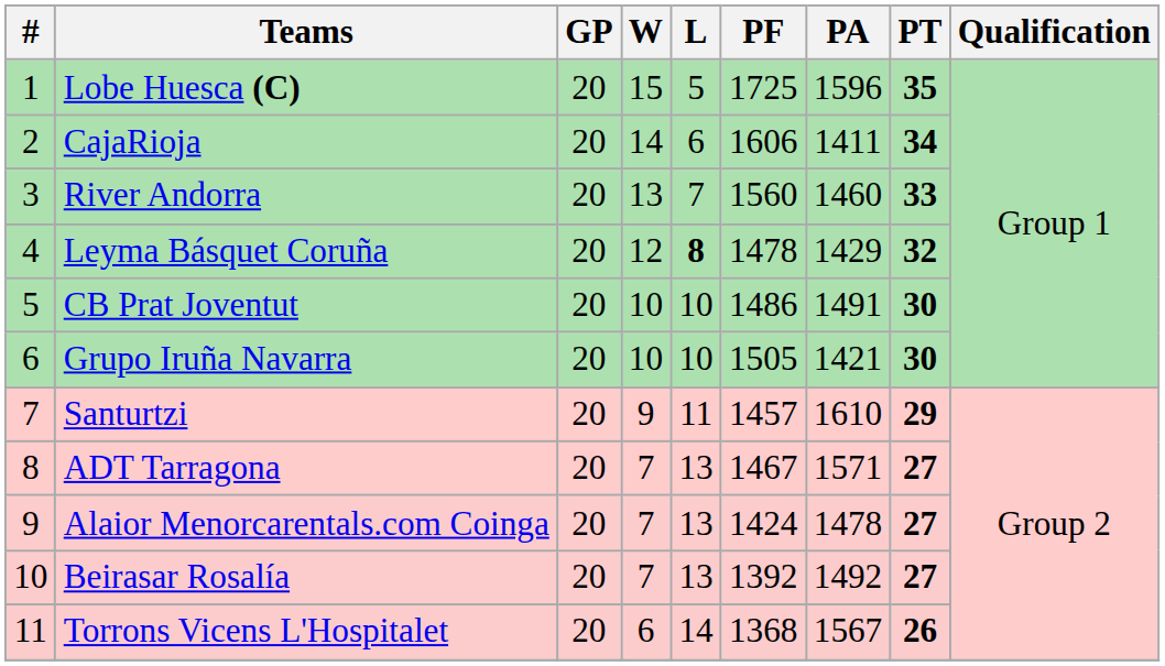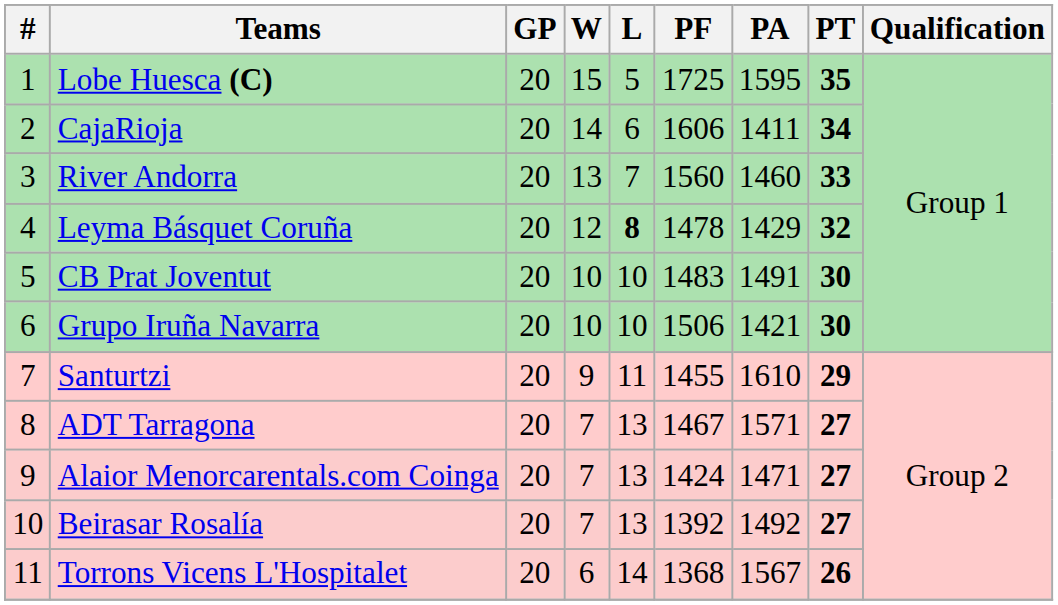 <table class="wikitable" style="text-align: center;">
 <tr>
 <th>#</th>
 <th>Teams</th>
 <th>GP</th>
 <th>W</th>
 <th>L</th>
 <th>PF</th>
 <th>PA</th>
 <th>PT</th>
 <th>Qualification</th>
 </tr>
 <tr bgcolor=ACE1AF>
 <td>1</td>
 <td align="left"><a href='#'>Lobe Huesca</a> <strong>(C)</strong></td>
 <td>20</td>
 <td>15</td>
 <td>5</td>
 <td>1725</td>
-<td>1596</td>
+<td>1595</td>
 <td><strong>35</strong></td>
 <td rowspan=6>Group 1</td>
 </tr>
 <tr bgcolor=ACE1AF>
 <td>2</td>
 <td align="left"><a href='#'>CajaRioja</a></td>
 <td>20</td>
 <td>14</td>
 <td>6</td>
 <td>1606</td>
 <td>1411</td>
 <td><strong>34</strong></td>
 </tr>
 <tr bgcolor=ACE1AF>
 <td>3</td>
 <td align="left"><a href='#'>River Andorra</a></td>
 <td>20</td>
 <td>13</td>
 <td>7</td>
 <td>1560</td>
 <td>1460</td>
 <td><strong>33</strong></td>
 </tr>
 <tr bgcolor=ACE1AF>
 <td>4</td>
 <td align="left"><a href='#'>Leyma Básquet Coruña</a></td>
 <td>20</td>
 <td>12</td>
 <td><strong>8</strong></td>
 <td>1478</td>
 <td>1429</td>
 <td><strong>32</strong></td>
 </tr>
 <tr bgcolor=ACE1AF>
 <td>5</td>
 <td align="left"><a href='#'>CB Prat Joventut</a></td>
 <td>20</td>
 <td>10</td>
 <td>10</td>
-<td>1486</td>
+<td>1483</td>
 <td>1491</td>
 <td><strong>30</strong></td>
 </tr>
 <tr bgcolor=ACE1AF>
 <td>6</td>
 <td align="left"><a href='#'>Grupo Iruña Navarra</a></td>
 <td>20</td>
 <td>10</td>
 <td>10</td>
-<td>1505</td>
+<td>1506</td>
 <td>1421</td>
 <td><strong>30</strong></td>
 </tr>
 <tr bgcolor=FFCCCC>
 <td>7</td>
 <td align="left"><a href='#'>Santurtzi</a></td>
 <td>20</td>
 <td>9</td>
 <td>11</td>
-<td>1457</td>
+<td>1455</td>
 <td>1610</td>
 <td><strong>29</strong></td>
 <td rowspan=5>Group 2</td>
 </tr>
 <tr bgcolor=FFCCCC>
 <td>8</td>
 <td align="left"><a href='#'>ADT Tarragona</a></td>
 <td>20</td>
 <td>7</td>
 <td>13</td>
 <td>1467</td>
 <td>1571</td>
 <td><strong>27</strong></td>
 </tr>
 <tr bgcolor=FCCCCC>
 <td>9</td>
 <td align="left"><a href='#'>Alaior Menorcarentals.com Coinga</a></td>
 <td>20</td>
 <td>7</td>
 <td>13</td>
 <td>1424</td>
-<td>1478</td>
+<td>1471</td>
 <td><strong>27</strong></td>
 </tr>
 <tr bgcolor=FCCCCC>
 <td>10</td>
 <td align="left"><a href='#'>Beirasar Rosalía</a></td>
 <td>20</td>
 <td>7</td>
 <td>13</td>
 <td>1392</td>
 <td>1492</td>
 <td><strong>27</strong></td>
 </tr>
 <tr bgcolor=FCCCCC>
 <td>11</td>
 <td align="left"><a href='#'>Torrons Vicens L'Hospitalet</a></td>
 <td>20</td>
 <td>6</td>
 <td>14</td>
 <td>1368</td>
 <td>1567</td>
 <td><strong>26</strong></td>
 </tr>
 <tr>
 </tr>
 </table>
